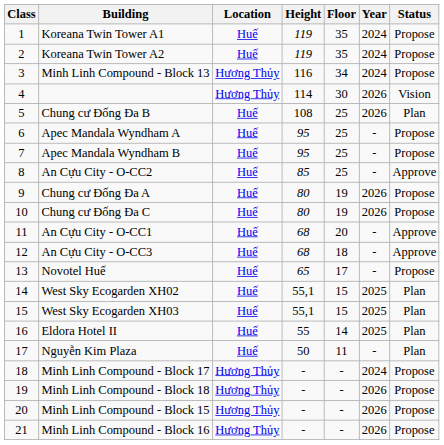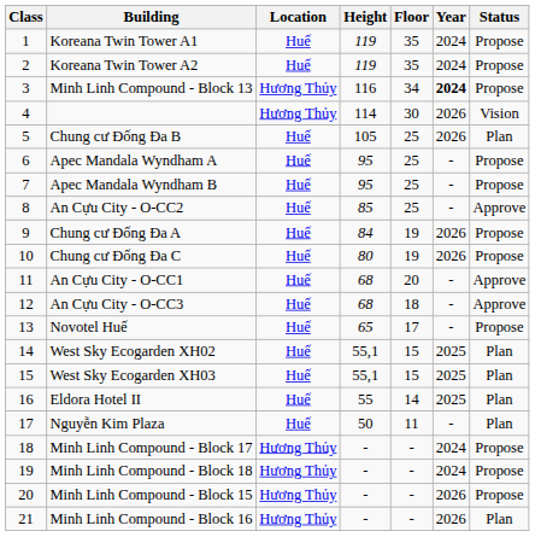 <table class="wikitable sortable" style="text-align:center">
 <tr>
 <th>Class</th>
 <th>Building</th>
 <th>Location</th>
 <th>Height</th>
 <th>Floor</th>
 <th>Year</th>
 <th>Status</th>
 </tr>
 <tr>
 <td>1</td>
 <td align="left">Koreana Twin Tower A1</td>
 <td><a href='#'>Huế</a></td>
 <td><em>119</em></td>
 <td>35</td>
 <td>2024</td>
 <td>Propose</td>
 </tr>
 <tr>
 <td>2</td>
 <td align="left">Koreana Twin Tower A2</td>
 <td><a href='#'>Huế</a></td>
 <td><em>119</em></td>
 <td>35</td>
 <td>2024</td>
 <td>Propose</td>
 </tr>
 <tr>
 <td>3</td>
 <td align="left">Minh Linh Compound - Block 13</td>
 <td><a href='#'>Hương Thủy</a></td>
 <td>116</td>
 <td>34</td>
-<td>2024</td>
+<td><strong>2024</strong></td>
 <td>Propose</td>
 </tr>
 <tr>
 <td>4</td>
 <td align="left"></td>
 <td><a href='#'>Hương Thủy</a></td>
 <td>114</td>
 <td>30</td>
 <td>2026</td>
 <td>Vision</td>
 </tr>
 <tr>
 <td>5</td>
 <td align="left">Chung cư Đống Đa B</td>
 <td><a href='#'>Huế</a></td>
-<td>108</td>
+<td>105</td>
 <td>25</td>
 <td>2026</td>
 <td>Plan</td>
 </tr>
 <tr>
 <td>6</td>
 <td align="left">Apec Mandala Wyndham A</td>
 <td><a href='#'>Huế</a></td>
 <td><em>95</em></td>
 <td>25</td>
 <td>-</td>
 <td>Propose</td>
 </tr>
 <tr>
 <td>7</td>
 <td align="left">Apec Mandala Wyndham B</td>
 <td><a href='#'>Huế</a></td>
 <td><em>95</em></td>
 <td>25</td>
 <td>-</td>
 <td>Propose</td>
 </tr>
 <tr>
 <td>8</td>
 <td align="left">An Cựu City - O-CC2</td>
 <td><a href='#'>Huế</a></td>
 <td><em>85</em></td>
 <td>25</td>
 <td>-</td>
 <td>Approve</td>
 </tr>
 <tr>
 <td>9</td>
 <td align="left">Chung cư Đống Đa A</td>
 <td><a href='#'>Huế</a></td>
-<td><em>80</em></td>
+<td><em>84</em></td>
 <td>19</td>
 <td>2026</td>
 <td>Propose</td>
 </tr>
 <tr>
 <td>10</td>
 <td align="left">Chung cư Đống Đa C</td>
 <td><a href='#'>Huế</a></td>
 <td><em>80</em></td>
 <td>19</td>
 <td>2026</td>
 <td>Propose</td>
 </tr>
 <tr>
 <td>11</td>
 <td align="left">An Cựu City - O-CC1</td>
 <td><a href='#'>Huế</a></td>
 <td><em>68</em></td>
 <td>20</td>
 <td>-</td>
 <td>Approve</td>
 </tr>
 <tr>
 <td>12</td>
 <td align="left">An Cựu City - O-CC3</td>
 <td><a href='#'>Huế</a></td>
 <td><em>68</em></td>
 <td>18</td>
 <td>-</td>
 <td>Approve</td>
 </tr>
 <tr>
 <td>13</td>
 <td align="left">Novotel Huế</td>
 <td><a href='#'>Huế</a></td>
 <td><em>65</em></td>
 <td>17</td>
 <td>-</td>
 <td>Propose</td>
 </tr>
 <tr>
 <td>14</td>
 <td align="left">West Sky Ecogarden XH02</td>
 <td><a href='#'>Huế</a></td>
 <td>55,1</td>
 <td>15</td>
 <td>2025</td>
 <td>Plan</td>
 </tr>
 <tr>
 <td>15</td>
 <td align="left">West Sky Ecogarden XH03</td>
 <td><a href='#'>Huế</a></td>
 <td>55,1</td>
 <td>15</td>
 <td>2025</td>
 <td>Plan</td>
 </tr>
 <tr>
 <td>16</td>
 <td align="left">Eldora Hotel II</td>
 <td><a href='#'>Huế</a></td>
 <td>55</td>
 <td>14</td>
 <td>2025</td>
 <td>Plan</td>
 </tr>
 <tr>
 <td>17</td>
 <td align="left">Nguyễn Kim Plaza</td>
 <td><a href='#'>Huế</a></td>
 <td>50</td>
 <td>11</td>
 <td>-</td>
 <td>Plan</td>
 </tr>
 <tr>
 <td>18</td>
 <td align="left">Minh Linh Compound - Block 17</td>
 <td><a href='#'>Hương Thủy</a></td>
 <td>-</td>
 <td>-</td>
 <td>2024</td>
 <td>Propose</td>
 </tr>
 <tr>
 <td>19</td>
 <td align="left">Minh Linh Compound - Block 18</td>
 <td><a href='#'>Hương Thủy</a></td>
 <td>-</td>
 <td>-</td>
-<td>2026</td>
+<td>2024</td>
 <td>Propose</td>
 </tr>
 <tr>
 <td>20</td>
 <td align="left">Minh Linh Compound - Block 15</td>
 <td><a href='#'>Hương Thủy</a></td>
 <td>-</td>
 <td>-</td>
 <td>2026</td>
 <td>Propose</td>
 </tr>
 <tr>
 <td>21</td>
 <td align="left">Minh Linh Compound - Block 16</td>
 <td><a href='#'>Hương Thủy</a></td>
 <td>-</td>
 <td>-</td>
 <td>2026</td>
-<td>Propose</td>
+<td>Plan</td>
 </tr>
 </table>
